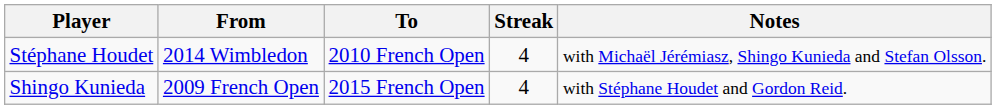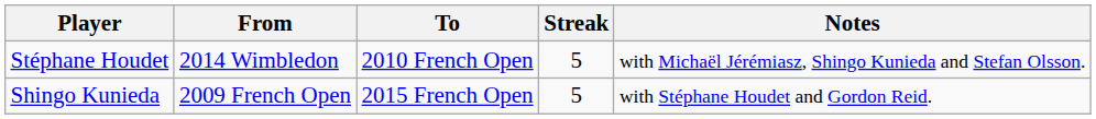 <table class="wikitable sortable">
 <tr>
 <th>Player</th>
 <th>From</th>
 <th>To</th>
 <th>Streak</th>
 <th class="unsortable">Notes</th>
 </tr>
 <tr>
 <td> <a href='#'>Stéphane Houdet</a></td>
 <td><a href='#'>2014 Wimbledon</a></td>
 <td><a href='#'>2010 French Open</a></td>
-<td align="center">4</td>
+<td align="center">5</td>
 <td><small>with <a href='#'>Michaël Jérémiasz</a>, <a href='#'>Shingo Kunieda</a> and <a href='#'>Stefan Olsson</a>.</small></td>
 </tr>
 <tr>
 <td> <a href='#'>Shingo Kunieda</a></td>
 <td><a href='#'>2009 French Open</a></td>
 <td><a href='#'>2015 French Open</a></td>
-<td align="center">4</td>
+<td align="center">5</td>
 <td><small>with <a href='#'>Stéphane Houdet</a> and <a href='#'>Gordon Reid</a>.</small></td>
 </tr>
 </table>
